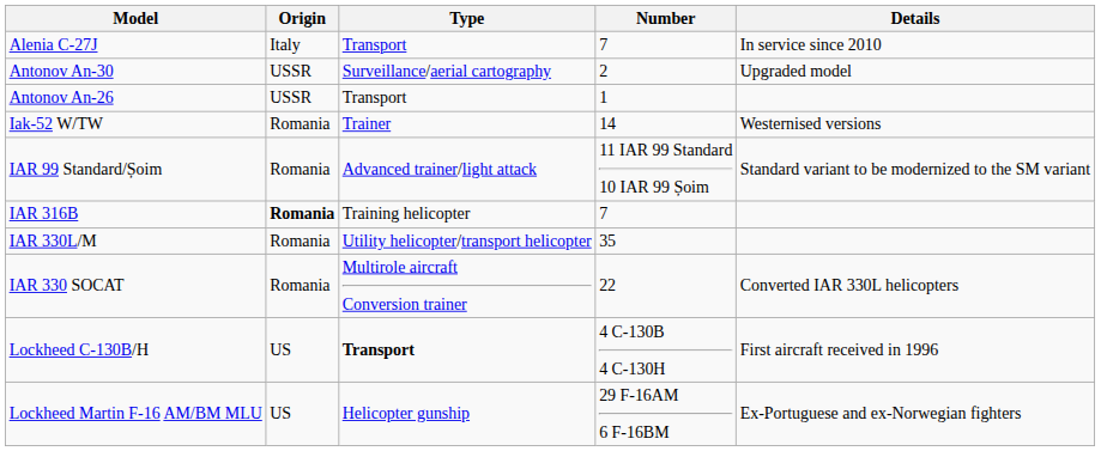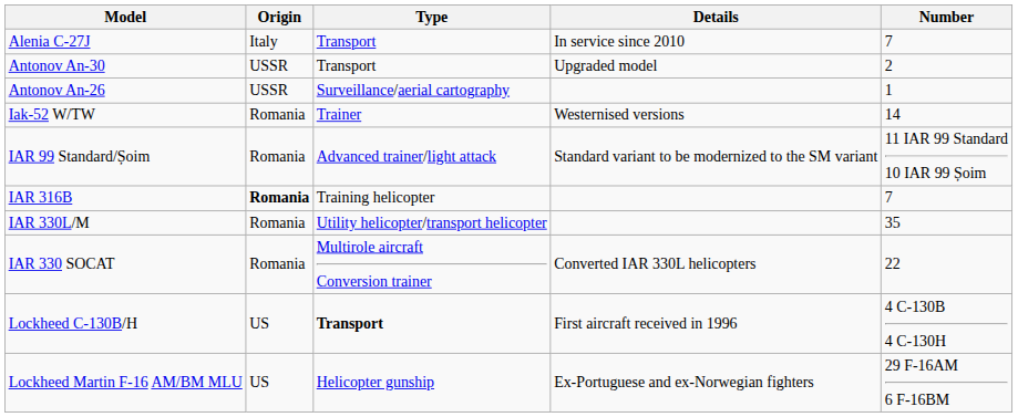 <table class="wikitable">
 <tr>
 <th>Model</th>
 <th>Origin</th>
 <th>Type</th>
+<th>Details</th>
 <th>Number</th>
-<th>Details</th>
 </tr>
 <tr>
 <td><a href='#'>Alenia C-27J</a></td>
 <td>Italy</td>
 <td><a href='#'>Transport</a></td>
+<td>In service since 2010</td>
 <td>7</td>
-<td>In service since 2010</td>
 </tr>
 <tr>
 <td><a href='#'>Antonov An-30</a></td>
 <td>USSR</td>
-<td><a href='#'>Surveillance</a>/<a href='#'>aerial cartography</a></td>
+<td>Transport</td>
+<td>Upgraded model</td>
 <td>2</td>
-<td>Upgraded model</td>
 </tr>
 <tr>
 <td><a href='#'>Antonov An-26</a></td>
 <td>USSR</td>
-<td>Transport</td>
+<td><a href='#'>Surveillance</a>/<a href='#'>aerial cartography</a></td>
+<td></td>
 <td>1</td>
-<td></td>
 </tr>
 <tr>
 <td><a href='#'>Iak-52</a> W/TW</td>
 <td>Romania</td>
 <td><a href='#'>Trainer</a></td>
+<td>Westernised versions</td>
 <td>14</td>
-<td>Westernised versions</td>
 </tr>
 <tr>
 <td><a href='#'>IAR 99</a> Standard/Șoim</td>
 <td>Romania</td>
 <td><a href='#'>Advanced trainer</a>/<a href='#'>light attack</a></td>
+<td>Standard variant to be modernized to the SM variant</td>
 <td>11 IAR 99 Standard<hr>10 IAR 99 Șoim</td>
-<td>Standard variant to be modernized to the SM variant</td>
 </tr>
 <tr>
 <td><a href='#'>IAR 316B</a></td>
 <td><strong>Romania</strong></td>
 <td>Training helicopter</td>
+<td></td>
 <td>7</td>
-<td></td>
 </tr>
 <tr>
 <td><a href='#'>IAR 330L</a>/M</td>
 <td>Romania</td>
 <td><a href='#'>Utility helicopter</a>/<a href='#'>transport helicopter</a></td>
+<td></td>
 <td>35</td>
-<td></td>
 </tr>
 <tr>
 <td><a href='#'>IAR 330</a> SOCAT</td>
 <td>Romania</td>
 <td><a href='#'>Multirole aircraft</a><hr><a href='#'>Conversion trainer</a></td>
+<td>Converted IAR 330L helicopters</td>
 <td>22</td>
-<td>Converted IAR 330L helicopters</td>
 </tr>
 <tr>
 <td><a href='#'>Lockheed C-130B</a>/H</td>
 <td>US</td>
 <td><strong>Transport</strong></td>
+<td>First aircraft received in 1996</td>
 <td>4 C-130B<hr>4 C-130H</td>
-<td>First aircraft received in 1996</td>
 </tr>
 <tr>
 <td><a href='#'>Lockheed Martin F-16</a> <a href='#'>AM/BM MLU</a></td>
 <td>US</td>
 <td><a href='#'>Helicopter gunship</a></td>
+<td>Ex-Portuguese and ex-Norwegian fighters</td>
 <td>29 F-16AM<hr>6 F-16BM</td>
-<td>Ex-Portuguese and ex-Norwegian fighters</td>
 </tr>
 </table>
